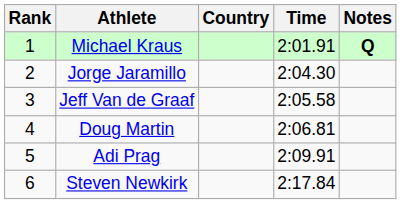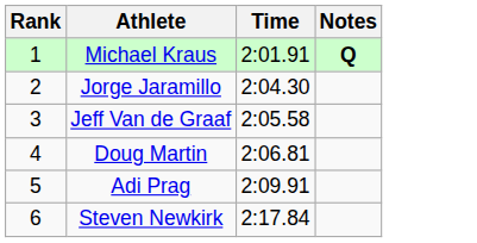 <table class="wikitable sortable" style="text-align:center">
 <tr>
 <th>Rank</th>
 <th>Athlete</th>
-<th>Country</th>
 <th>Time</th>
 <th>Notes</th>
 </tr>
 <tr bgcolor=ccffcc>
 <td>1</td>
 <td><a href='#'>Michael Kraus</a></td>
-<td align=left></td>
 <td>2:01.91</td>
 <td><strong>Q </strong></td>
 </tr>
 <tr>
 <td>2</td>
 <td><a href='#'>Jorge Jaramillo</a></td>
-<td align=left></td>
 <td>2:04.30</td>
 <td><strong> </strong></td>
 </tr>
 <tr>
 <td>3</td>
 <td><a href='#'>Jeff Van de Graaf</a></td>
-<td align=left></td>
 <td>2:05.58</td>
 <td><strong> </strong></td>
 </tr>
 <tr>
 <td>4</td>
 <td><a href='#'>Doug Martin</a></td>
-<td align=left></td>
 <td>2:06.81</td>
 <td><strong> </strong></td>
 </tr>
 <tr>
 <td>5</td>
 <td><a href='#'>Adi Prag</a></td>
-<td align=left></td>
 <td>2:09.91</td>
 <td><strong> </strong></td>
 </tr>
 <tr>
 <td>6</td>
 <td><a href='#'>Steven Newkirk</a></td>
-<td align=left></td>
 <td>2:17.84</td>
 <td><strong> </strong></td>
 </tr>
 </table>
